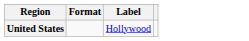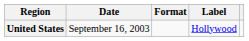 <table class="wikitable plainrowheaders">
 <tr>
 <th scope="col">Region</th>
+<th scope="col">Date</th>
 <th scope="col">Format</th>
 <th scope="col">Label</th>
 <th scope="col"></th>
 </tr>
 <tr>
 <th scope="row">United States</th>
+<td rowspan="1">September 16, 2003</td>
 <td rowspan="1"></td>
 <td rowspan="1"><a href='#'>Hollywood</a></td>
 <td align="center"></td>
 </tr>
 </table>
